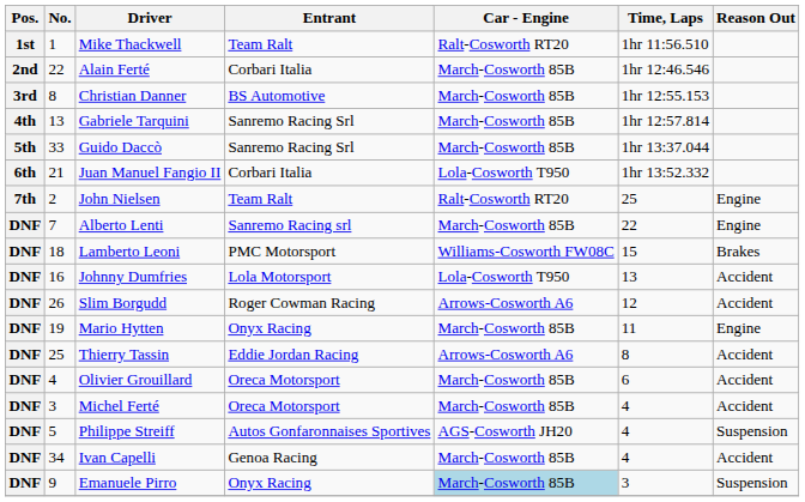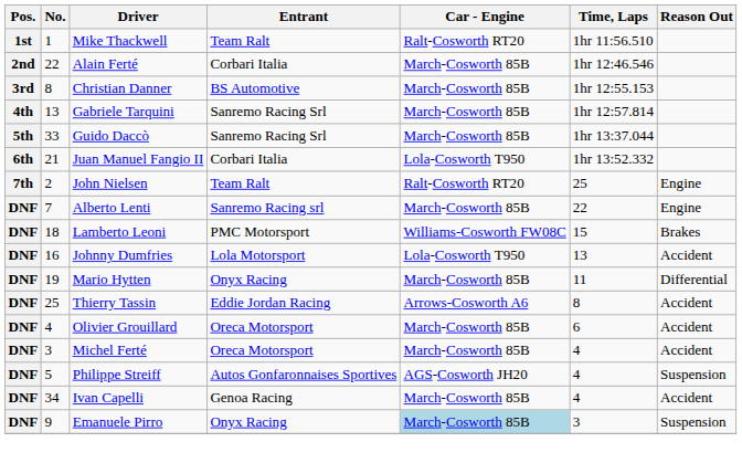 <table class="wikitable" style="font-size: 95%">
 <tr>
 <th>Pos.</th>
 <th>No.</th>
 <th>Driver</th>
 <th>Entrant</th>
 <th>Car - Engine</th>
 <th>Time, Laps</th>
 <th>Reason Out</th>
 </tr>
 <tr>
 <th>1st</th>
 <td>1</td>
 <td> <a href='#'>Mike Thackwell</a></td>
 <td><a href='#'>Team Ralt</a></td>
 <td><a href='#'>Ralt</a>-<a href='#'>Cosworth</a> RT20</td>
 <td>1hr 11:56.510</td>
 <td></td>
 </tr>
 <tr>
 <th>2nd</th>
 <td>22</td>
 <td> <a href='#'>Alain Ferté</a></td>
 <td>Corbari Italia</td>
 <td><a href='#'>March</a>-<a href='#'>Cosworth</a> 85B</td>
 <td>1hr 12:46.546</td>
 <td></td>
 </tr>
 <tr>
 <th>3rd</th>
 <td>8</td>
 <td> <a href='#'>Christian Danner</a></td>
 <td><a href='#'>BS Automotive</a></td>
 <td><a href='#'>March</a>-<a href='#'>Cosworth</a> 85B</td>
 <td>1hr 12:55.153</td>
 <td></td>
 </tr>
 <tr>
 <th>4th</th>
 <td>13</td>
 <td> <a href='#'>Gabriele Tarquini</a></td>
 <td>Sanremo Racing Srl</td>
 <td><a href='#'>March</a>-<a href='#'>Cosworth</a> 85B</td>
 <td>1hr 12:57.814</td>
 <td></td>
 </tr>
 <tr>
 <th>5th</th>
 <td>33</td>
 <td> <a href='#'>Guido Daccò</a></td>
 <td>Sanremo Racing Srl</td>
 <td><a href='#'>March</a>-<a href='#'>Cosworth</a> 85B</td>
 <td>1hr 13:37.044</td>
 <td></td>
 </tr>
 <tr>
 <th>6th</th>
 <td>21</td>
 <td> <a href='#'>Juan Manuel Fangio II</a></td>
 <td>Corbari Italia</td>
 <td><a href='#'>Lola</a>-<a href='#'>Cosworth</a> T950</td>
 <td>1hr 13:52.332</td>
 <td></td>
 </tr>
 <tr>
 <th>7th</th>
 <td>2</td>
 <td> <a href='#'>John Nielsen</a></td>
 <td><a href='#'>Team Ralt</a></td>
 <td><a href='#'>Ralt</a>-<a href='#'>Cosworth</a> RT20</td>
 <td>25</td>
 <td>Engine</td>
 </tr>
 <tr>
 <th>DNF</th>
 <td>7</td>
 <td> <a href='#'>Alberto Lenti</a></td>
 <td><a href='#'>Sanremo Racing srl</a></td>
 <td><a href='#'>March</a>-<a href='#'>Cosworth</a> 85B</td>
 <td>22</td>
 <td>Engine</td>
 </tr>
 <tr>
 <th>DNF</th>
 <td>18</td>
 <td> <a href='#'>Lamberto Leoni</a></td>
 <td>PMC Motorsport</td>
 <td><a href='#'>Williams-Cosworth FW08C</a></td>
 <td>15</td>
 <td>Brakes</td>
 </tr>
 <tr>
 <th>DNF</th>
 <td>16</td>
 <td> <a href='#'>Johnny Dumfries</a></td>
 <td><a href='#'>Lola Motorsport</a></td>
 <td><a href='#'>Lola</a>-<a href='#'>Cosworth</a> T950</td>
 <td>13</td>
 <td>Accident</td>
 </tr>
 <tr>
 <th>DNF</th>
-<td>26</td>
-<td> <a href='#'>Slim Borgudd</a></td>
-<td>Roger Cowman Racing</td>
-<td><a href='#'>Arrows-Cosworth A6</a></td>
-<td>12</td>
-<td>Accident</td>
-</tr>
-<tr>
-<th>DNF</th>
 <td>19</td>
 <td> <a href='#'>Mario Hytten</a></td>
 <td><a href='#'>Onyx Racing</a></td>
 <td><a href='#'>March</a>-<a href='#'>Cosworth</a> 85B</td>
 <td>11</td>
-<td>Engine</td>
+<td>Differential</td>
 </tr>
 <tr>
 <th>DNF</th>
 <td>25</td>
 <td> <a href='#'>Thierry Tassin</a></td>
 <td><a href='#'>Eddie Jordan Racing</a></td>
 <td><a href='#'>Arrows-Cosworth A6</a></td>
 <td>8</td>
 <td>Accident</td>
 </tr>
 <tr>
 <th>DNF</th>
 <td>4</td>
 <td> <a href='#'>Olivier Grouillard</a></td>
 <td><a href='#'>Oreca Motorsport</a></td>
 <td><a href='#'>March</a>-<a href='#'>Cosworth</a> 85B</td>
 <td>6</td>
 <td>Accident</td>
 </tr>
 <tr>
 <th>DNF</th>
 <td>3</td>
 <td> <a href='#'>Michel Ferté</a></td>
 <td><a href='#'>Oreca Motorsport</a></td>
 <td><a href='#'>March</a>-<a href='#'>Cosworth</a> 85B</td>
 <td>4</td>
 <td>Accident</td>
 </tr>
 <tr>
 <th>DNF</th>
 <td>5</td>
 <td> <a href='#'>Philippe Streiff</a></td>
 <td><a href='#'>Autos Gonfaronnaises Sportives</a></td>
 <td><a href='#'>AGS</a>-<a href='#'>Cosworth</a> JH20</td>
 <td>4</td>
 <td>Suspension</td>
 </tr>
 <tr>
 <th>DNF</th>
 <td>34</td>
 <td> <a href='#'>Ivan Capelli</a></td>
 <td>Genoa Racing</td>
 <td><a href='#'>March</a>-<a href='#'>Cosworth</a> 85B</td>
 <td>4</td>
 <td>Accident</td>
 </tr>
 <tr>
 <th>DNF</th>
 <td>9</td>
 <td> <a href='#'>Emanuele Pirro</a></td>
 <td><a href='#'>Onyx Racing</a></td>
 <td style="background: lightblue;"><a href='#'>March</a>-<a href='#'>Cosworth</a> 85B</td>
 <td>3</td>
 <td>Suspension</td>
 </tr>
 <tr>
 </tr>
 </table>
